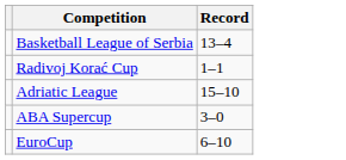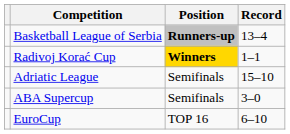 <table class="wikitable">
 <tr>
 <th></th>
 <th>Competition</th>
+<th>Position</th>
 <th>Record</th>
 </tr>
 <tr>
 <td></td>
 <td><a href='#'>Basketball League of Serbia</a></td>
+<td bgcolor=silver><strong>Runners-up</strong></td>
 <td>13–4</td>
 </tr>
 <tr>
 <td></td>
 <td><a href='#'>Radivoj Korać Cup</a></td>
+<td bgcolor=gold><strong>Winners</strong></td>
 <td>1–1</td>
 </tr>
 <tr>
 <td></td>
 <td><a href='#'>Adriatic League</a></td>
+<td>Semifinals</td>
 <td>15–10</td>
 </tr>
 <tr>
 <td></td>
 <td><a href='#'>ABA Supercup</a></td>
+<td>Semifinals</td>
 <td>3–0</td>
 </tr>
 <tr>
 <td></td>
 <td><a href='#'>EuroCup</a></td>
+<td>TOP 16</td>
 <td>6–10</td>
 </tr>
 </table>
